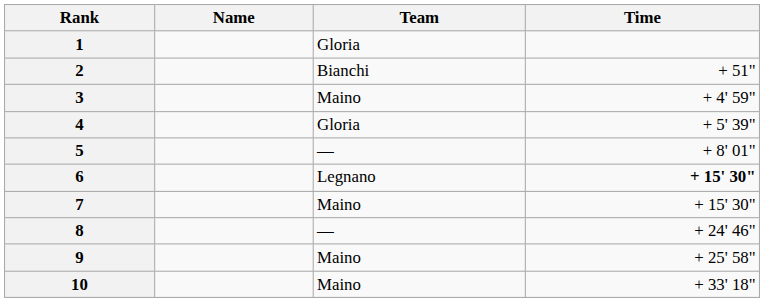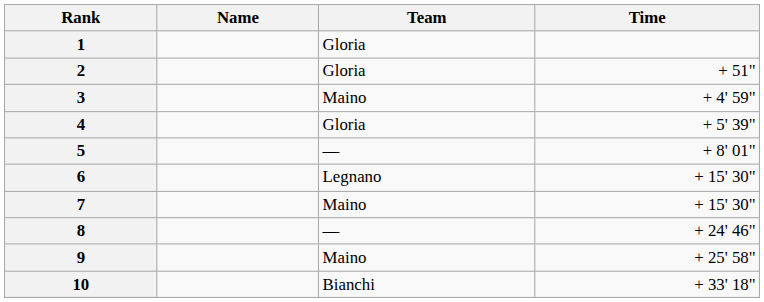 <table class="wikitable" style="width:45em;margin-bottom:0;">
 <tr>
 <th>Rank</th>
 <th>Name</th>
 <th>Team</th>
 <th>Time</th>
 </tr>
 <tr>
 <th style="text-align:center">1</th>
 <td> </td>
 <td>Gloria</td>
 <td align="right"></td>
 </tr>
 <tr>
 <th style="text-align:center">2</th>
 <td></td>
-<td>Bianchi</td>
+<td>Gloria</td>
 <td align="right">+ 51"</td>
 </tr>
 <tr>
 <th style="text-align:center">3</th>
 <td></td>
 <td>Maino</td>
 <td align="right">+ 4' 59"</td>
 </tr>
 <tr>
 <th style="text-align:center">4</th>
 <td></td>
 <td>Gloria</td>
 <td align="right">+ 5' 39"</td>
 </tr>
 <tr>
 <th style="text-align:center">5</th>
 <td></td>
 <td>—</td>
 <td align="right">+ 8' 01"</td>
 </tr>
 <tr>
 <th style="text-align:center">6</th>
 <td></td>
 <td>Legnano</td>
-<td align="right"><strong>+ 15' 30"</strong></td>
+<td align="right">+ 15' 30"</td>
 </tr>
 <tr>
 <th style="text-align:center">7</th>
 <td></td>
 <td>Maino</td>
 <td align="right">+ 15' 30"</td>
 </tr>
 <tr>
 <th style="text-align:center">8</th>
 <td></td>
 <td>—</td>
 <td align="right">+ 24' 46"</td>
 </tr>
 <tr>
 <th style="text-align:center">9</th>
 <td></td>
 <td>Maino</td>
 <td align="right">+ 25' 58"</td>
 </tr>
 <tr>
 <th style="text-align:center">10</th>
 <td></td>
-<td>Maino</td>
+<td>Bianchi</td>
 <td align="right">+ 33' 18"</td>
 </tr>
 <tr>
 </tr>
 </table>
